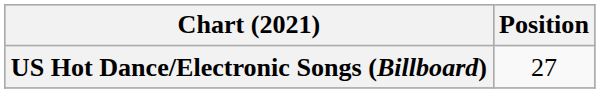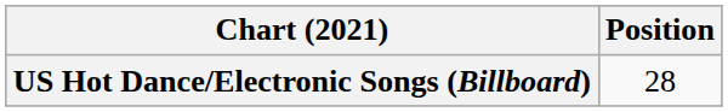 <table class="wikitable plainrowheaders" style="text-align:center">
 <tr>
 <th scope="col">Chart (2021)</th>
 <th scope="col">Position</th>
 </tr>
 <tr>
 <th scope="row">US Hot Dance/Electronic Songs (<em>Billboard</em>)</th>
-<td>27</td>
+<td>28</td>
 </tr>
 </table>
